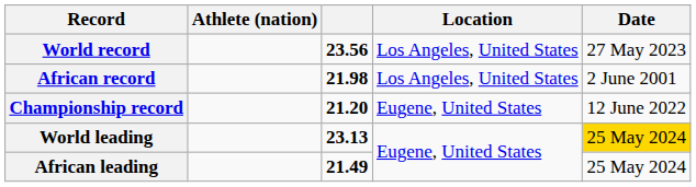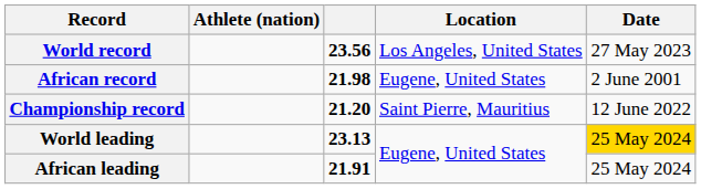 <table class="wikitable">
 <tr>
 <th scope="col">Record</th>
 <th scope="col">Athlete (nation)</th>
 <th scope="col"></th>
 <th scope="col">Location</th>
 <th scope="col">Date</th>
 </tr>
 <tr>
 <th scope="row"><a href='#'>World record</a></th>
 <td></td>
 <td align="center"><strong>23.56</strong></td>
 <td><a href='#'>Los Angeles</a>, <a href='#'>United States</a></td>
 <td>27 May 2023</td>
 </tr>
 <tr>
 <th scope="row"><a href='#'>African record</a></th>
 <td></td>
 <td align="center"><strong>21.98</strong></td>
-<td><a href='#'>Los Angeles</a>, <a href='#'>United States</a></td>
+<td><a href='#'>Eugene</a>, <a href='#'>United States</a></td>
 <td>2 June 2001</td>
 </tr>
 <tr>
 <th><a href='#'>Championship record</a></th>
 <td></td>
 <td align="center"><strong>21.20</strong></td>
-<td><a href='#'>Eugene</a>, <a href='#'>United States</a></td>
+<td><a href='#'>Saint Pierre</a>, <a href='#'>Mauritius</a></td>
 <td>12 June 2022</td>
 </tr>
 <tr>
 <th scope="row">World leading</th>
 <td></td>
 <td align="center"><strong>23.13</strong></td>
 <td rowspan="2"><a href='#'>Eugene</a>, <a href='#'>United States</a></td>
 <td style="background: gold;">25 May 2024</td>
 </tr>
 <tr>
 <th scope="row">African leading</th>
 <td></td>
-<td align="center"><strong>21.49</strong></td>
+<td align="center"><strong>21.91</strong></td>
 <td>25 May 2024</td>
 </tr>
 </table>
